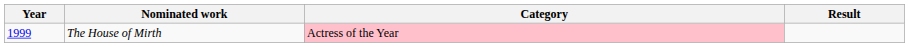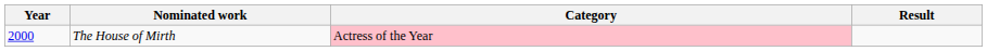 <table style="width:95%;" class="wikitable sortable">
 <tr>
 <th style="width:5%;">Year</th>
 <th style="width:20%;">Nominated work</th>
 <th style="width:40%;">Category</th>
 <th style="width:10%;">Result</th>
 </tr>
 <tr>
-<td><a href='#'>1999</a></td>
+<td><a href='#'>2000</a></td>
 <td><em>The House of Mirth</em></td>
 <td style="background: pink;">Actress of the Year</td>
 <td></td>
 </tr>
 </table>
